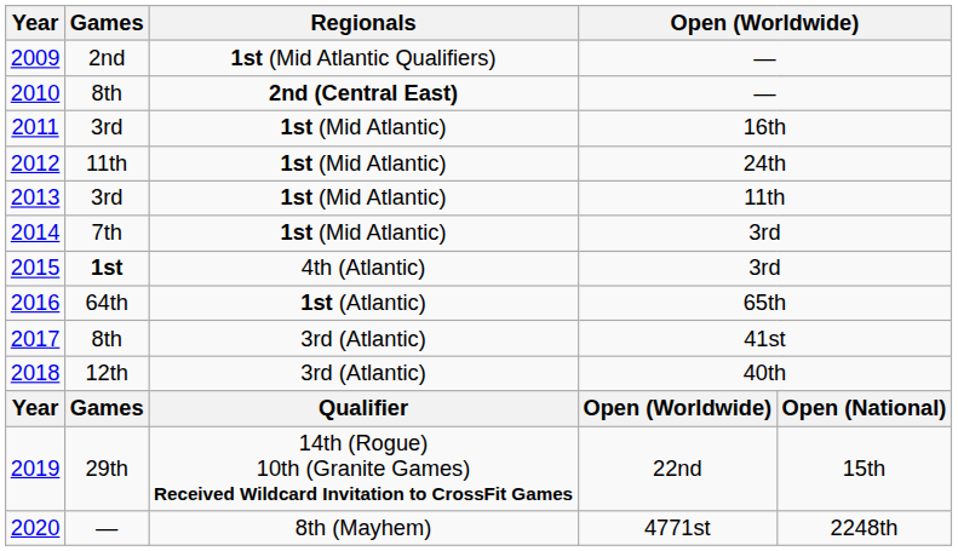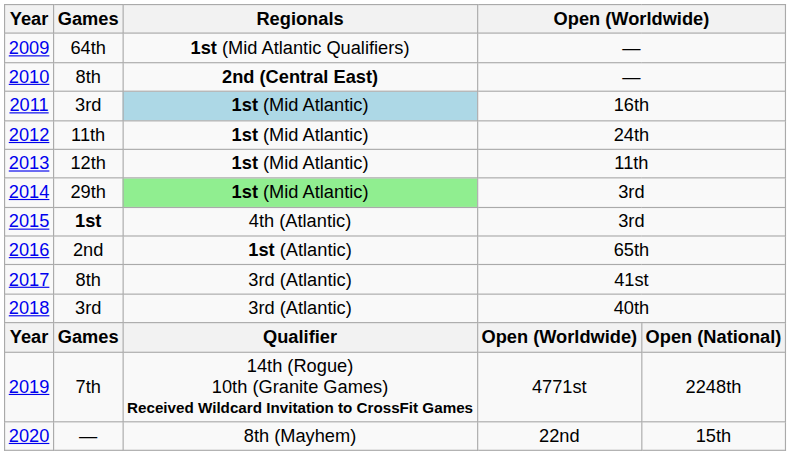 <table class="wikitable" style="text-align:center">
 <tr>
 <th>Year</th>
 <th>Games<br></th>
 <th>Regionals<br></th>
 <th colspan=2>Open (Worldwide)<br></th>
 </tr>
 <tr>
 <td><a href='#'>2009</a></td>
-<td>2nd</td>
+<td>64th</td>
 <td><strong>1st</strong> (Mid Atlantic Qualifiers)</td>
 <td colspan=2>—</td>
 </tr>
 <tr>
 <td><a href='#'>2010</a></td>
 <td>8th</td>
 <td><strong>2nd (Central East)</strong></td>
 <td colspan=2>—</td>
 </tr>
 <tr>
 <td><a href='#'>2011</a></td>
 <td>3rd</td>
-<td><strong>1st</strong> (Mid Atlantic)</td>
+<td style="background: lightblue;"><strong>1st</strong> (Mid Atlantic)</td>
 <td colspan=2>16th</td>
 </tr>
 <tr>
 <td><a href='#'>2012</a></td>
 <td>11th</td>
 <td><strong>1st</strong> (Mid Atlantic)</td>
 <td colspan=2>24th</td>
 </tr>
 <tr>
 <td><a href='#'>2013</a></td>
-<td>3rd</td>
+<td>12th</td>
 <td><strong>1st</strong> (Mid Atlantic)</td>
 <td colspan=2>11th</td>
 </tr>
 <tr>
 <td><a href='#'>2014</a></td>
-<td>7th</td>
-<td><strong>1st</strong> (Mid Atlantic)</td>
+<td>29th</td>
+<td style="background: lightgreen;"><strong>1st</strong> (Mid Atlantic)</td>
 <td colspan=2>3rd</td>
 </tr>
 <tr>
 <td><a href='#'>2015</a></td>
 <td><strong>1st</strong></td>
 <td>4th (Atlantic)</td>
 <td colspan=2>3rd</td>
 </tr>
 <tr>
 <td><a href='#'>2016</a></td>
-<td>64th</td>
+<td>2nd</td>
 <td><strong>1st</strong> (Atlantic)</td>
 <td colspan=2>65th</td>
 </tr>
 <tr>
 <td><a href='#'>2017</a></td>
 <td>8th</td>
 <td>3rd (Atlantic)</td>
 <td colspan=2>41st</td>
 </tr>
 <tr>
 <td><a href='#'>2018</a></td>
-<td>12th</td>
+<td>3rd</td>
 <td>3rd (Atlantic)</td>
 <td colspan=2>40th</td>
 </tr>
 <tr>
 <th>Year</th>
 <th>Games</th>
 <th>Qualifier</th>
 <th>Open (Worldwide)</th>
 <th>Open (National)</th>
 </tr>
 <tr>
 <td><a href='#'>2019</a></td>
-<td>29th</td>
+<td>7th</td>
 <td>14th (Rogue)<br>10th (Granite Games)<br><small><strong>Received Wildcard Invitation to CrossFit Games</strong></small></td>
-<td>22nd</td>
-<td>15th</td>
+<td>4771st</td>
+<td>2248th</td>
 </tr>
 <tr>
 <td><a href='#'>2020</a></td>
 <td>—</td>
 <td>8th (Mayhem)</td>
-<td>4771st</td>
-<td>2248th</td>
+<td>22nd</td>
+<td>15th</td>
 </tr>
 </table>
